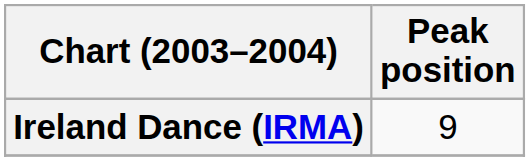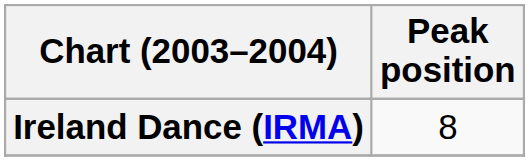 <table class="wikitable sortable plainrowheaders" style="text-align:center">
 <tr>
 <th>Chart (2003–2004)</th>
 <th>Peak<br>position</th>
 </tr>
 <tr>
 </tr>
 <tr>
 </tr>
 <tr>
 <th scope="row">Ireland Dance (<a href='#'>IRMA</a>)</th>
-<td>9</td>
+<td>8</td>
 </tr>
 <tr>
 </tr>
 <tr>
 </tr>
 <tr>
 </tr>
 <tr>
 </tr>
 </table>
